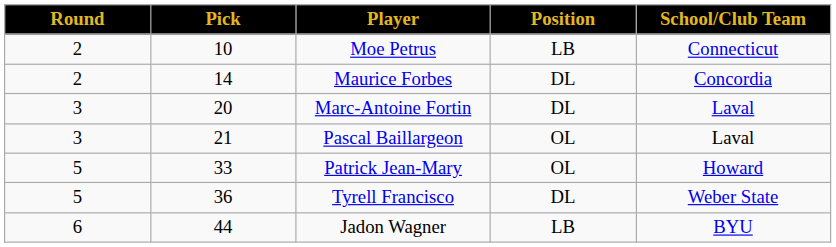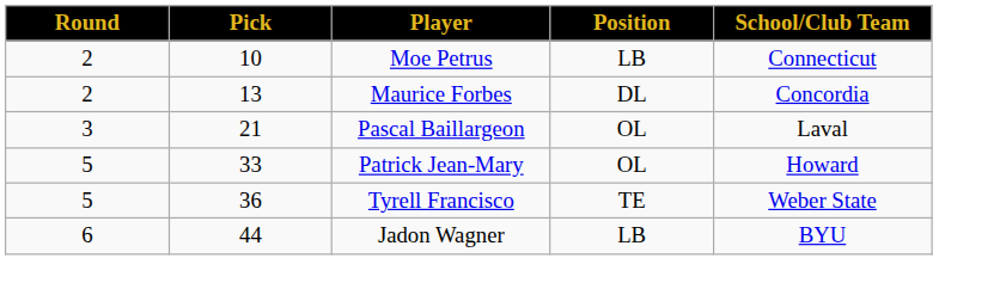 <table class="wikitable sortable">
 <tr>
 <th style="background:black; color:#e1b81e; width:15%;">Round</th>
 <th style="background:black; color:#e1b81e; width:15%;">Pick</th>
 <th style="background:black; color:#e1b81e; width:20%;">Player</th>
 <th style="background:black; color:#e1b81e; width:15%;">Position</th>
 <th style="background:black; color:#e1b81e; width:20%;">School/Club Team</th>
 </tr>
 <tr style="text-align:center;">
 <td>2</td>
 <td>10</td>
 <td><a href='#'>Moe Petrus</a></td>
 <td>LB</td>
 <td><a href='#'>Connecticut</a></td>
 </tr>
 <tr style="text-align:center;">
 <td>2</td>
-<td>14</td>
+<td>13</td>
 <td><a href='#'>Maurice Forbes</a></td>
 <td>DL</td>
 <td><a href='#'>Concordia</a></td>
-</tr>
-<tr style="text-align:center;">
-<td>3</td>
-<td>20</td>
-<td><a href='#'>Marc-Antoine Fortin</a></td>
-<td>DL</td>
-<td><a href='#'>Laval</a></td>
 </tr>
 <tr style="text-align:center;">
 <td>3</td>
 <td>21</td>
 <td><a href='#'>Pascal Baillargeon</a></td>
 <td>OL</td>
 <td>Laval</td>
 </tr>
 <tr style="text-align:center;">
 <td>5</td>
 <td>33</td>
 <td><a href='#'>Patrick Jean-Mary</a></td>
 <td>OL</td>
 <td><a href='#'>Howard</a></td>
 </tr>
 <tr style="text-align:center;">
 <td>5</td>
 <td>36</td>
 <td><a href='#'>Tyrell Francisco</a></td>
-<td>DL</td>
+<td>TE</td>
 <td><a href='#'>Weber State</a></td>
 </tr>
 <tr style="text-align:center;">
 <td>6</td>
 <td>44</td>
 <td>Jadon Wagner</td>
 <td>LB</td>
 <td><a href='#'>BYU</a></td>
 </tr>
 </table>
